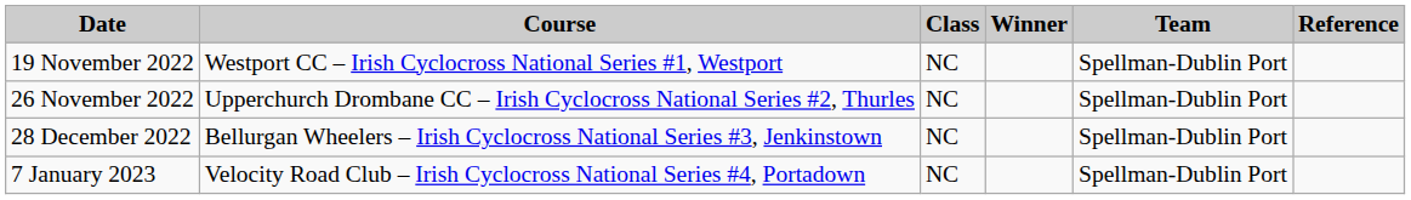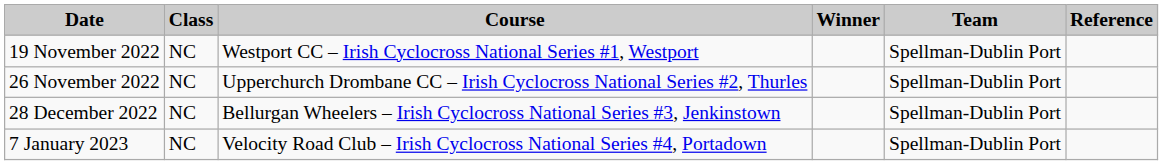 <table class="wikitable sortable alternance ">
 <tr>
 <th scope="col" style="background-color:#CCCCCC;">Date</th>
+<th scope="col" style="background-color:#CCCCCC;">Class</th>
 <th scope="col" style="background-color:#CCCCCC;">Course</th>
-<th scope="col" style="background-color:#CCCCCC;">Class</th>
 <th scope="col" style="background-color:#CCCCCC;">Winner</th>
 <th scope="col" style="background-color:#CCCCCC;">Team</th>
 <th scope="col" style="background-color:#CCCCCC;">Reference</th>
 </tr>
 <tr>
 <td>19 November 2022</td>
+<td>NC</td>
 <td> Westport CC – <a href='#'>Irish Cyclocross National Series #1</a>, <a href='#'>Westport</a></td>
-<td>NC</td>
 <td></td>
 <td>Spellman-Dublin Port</td>
 <td></td>
 </tr>
 <tr>
 <td>26 November 2022</td>
+<td>NC</td>
 <td> Upperchurch Drombane CC – <a href='#'>Irish Cyclocross National Series #2</a>, <a href='#'>Thurles</a></td>
-<td>NC</td>
 <td></td>
 <td>Spellman-Dublin Port</td>
 <td></td>
 </tr>
 <tr>
 <td>28 December 2022</td>
+<td>NC</td>
 <td> Bellurgan Wheelers – <a href='#'>Irish Cyclocross National Series #3</a>, <a href='#'>Jenkinstown</a></td>
-<td>NC</td>
 <td></td>
 <td>Spellman-Dublin Port</td>
 <td></td>
 </tr>
 <tr>
 <td>7 January 2023</td>
+<td>NC</td>
 <td> Velocity Road Club – <a href='#'>Irish Cyclocross National Series #4</a>, <a href='#'>Portadown</a></td>
-<td>NC</td>
 <td></td>
 <td>Spellman-Dublin Port</td>
 <td></td>
 </tr>
 </table>
